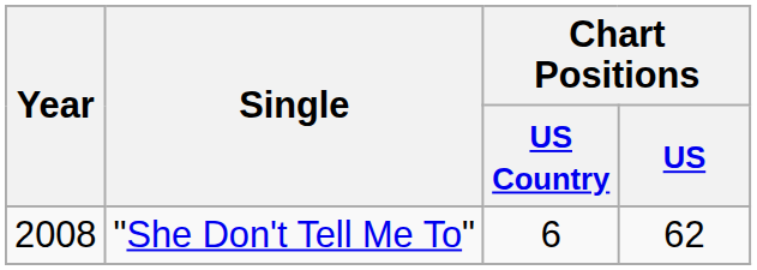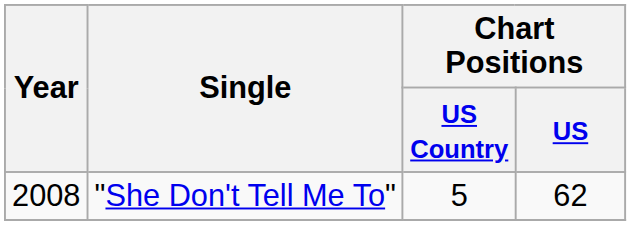 <table class="wikitable" border="1">
 <tr>
 <th rowspan="2">Year</th>
 <th rowspan="2">Single</th>
 <th colspan="2">Chart Positions</th>
 </tr>
 <tr>
 <th width="50"><small><a href='#'>US Country</a></small></th>
 <th width="50"><small><a href='#'>US</a></small></th>
 </tr>
 <tr>
 <td>2008</td>
 <td>"<a href='#'>She Don't Tell Me To</a>"</td>
-<td align="center">6</td>
+<td align="center">5</td>
 <td align="center">62</td>
 </tr>
 <tr>
 </tr>
 </table>
